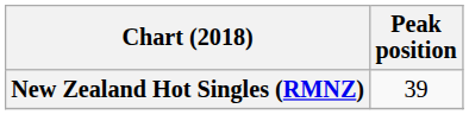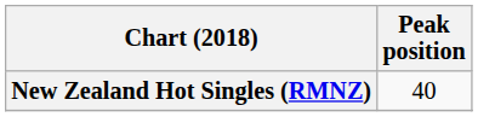 <table class="wikitable sortable plainrowheaders" style="text-align:center">
 <tr>
 <th scope="col">Chart (2018)</th>
 <th scope="col">Peak<br> position</th>
 </tr>
 <tr>
 <th scope="row">New Zealand Hot Singles (<a href='#'>RMNZ</a>)</th>
-<td>39</td>
+<td>40</td>
 </tr>
 <tr>
 </tr>
 <tr>
 </tr>
 <tr>
 </tr>
 </table>
